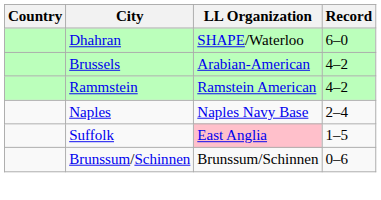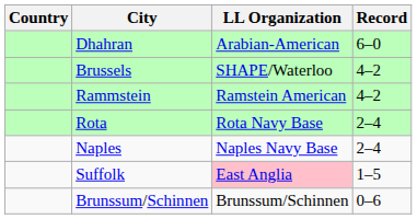 <table class="wikitable">
 <tr>
 <th>Country</th>
 <th>City</th>
 <th>LL Organization</th>
 <th>Record</th>
 </tr>
 <tr bgcolor=#bbffbb>
 <td><strong></strong></td>
 <td><a href='#'>Dhahran</a></td>
-<td><a href='#'>SHAPE</a>/Waterloo</td>
+<td><a href='#'>Arabian-American</a></td>
 <td>6–0</td>
 </tr>
 <tr bgcolor=#bbffbb>
 <td><strong></strong></td>
 <td><a href='#'>Brussels</a></td>
-<td><a href='#'>Arabian-American</a></td>
+<td><a href='#'>SHAPE</a>/Waterloo</td>
 <td>4–2</td>
 </tr>
 <tr bgcolor=#bbffbb>
 <td><strong></strong></td>
 <td><a href='#'>Rammstein</a></td>
 <td><a href='#'>Ramstein American</a></td>
 <td>4–2</td>
+</tr>
+<tr bgcolor=#bbffbb>
+<td><strong></strong></td>
+<td><a href='#'>Rota</a></td>
+<td><a href='#'>Rota Navy Base</a></td>
+<td>2–4</td>
 </tr>
 <tr>
 <td><strong></strong></td>
 <td><a href='#'>Naples</a></td>
 <td><a href='#'>Naples Navy Base</a></td>
 <td>2–4</td>
 </tr>
 <tr>
 <td><strong></strong></td>
 <td><a href='#'>Suffolk</a></td>
 <td style="background: pink;"><a href='#'>East Anglia</a></td>
 <td>1–5</td>
 </tr>
 <tr>
 <td><strong></strong></td>
 <td><a href='#'>Brunssum</a>/<a href='#'>Schinnen</a></td>
 <td>Brunssum/Schinnen</td>
 <td>0–6</td>
 </tr>
 </table>
